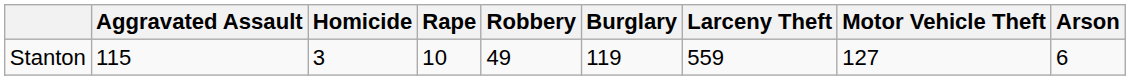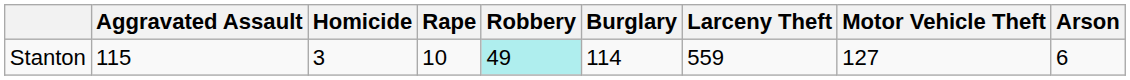 <table class="wikitable">
 <tr>
 <th></th>
 <th>Aggravated Assault</th>
 <th>Homicide</th>
 <th>Rape</th>
 <th>Robbery</th>
 <th>Burglary</th>
 <th>Larceny Theft</th>
 <th>Motor Vehicle Theft</th>
 <th>Arson</th>
 </tr>
 <tr>
 <td>Stanton</td>
 <td>115</td>
 <td>3</td>
 <td>10</td>
-<td>49</td>
-<td>119</td>
+<td style="background: paleturquoise;">49</td>
+<td>114</td>
 <td>559</td>
 <td>127</td>
 <td>6</td>
 </tr>
 </table>
